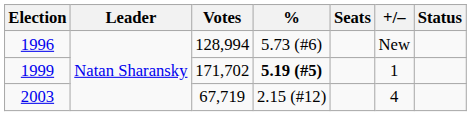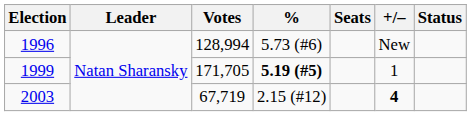 <table class=wikitable style=text-align:center>
 <tr>
 <th>Election</th>
 <th>Leader</th>
 <th>Votes</th>
 <th>%</th>
 <th>Seats</th>
 <th>+/–</th>
 <th>Status</th>
 </tr>
 <tr>
 <td><a href='#'>1996</a></td>
 <td align=left rowspan=3><a href='#'>Natan Sharansky</a></td>
 <td>128,994</td>
 <td>5.73 (#6)</td>
 <td></td>
 <td>New</td>
 <td></td>
 </tr>
 <tr>
 <td><a href='#'>1999</a></td>
-<td>171,702</td>
+<td>171,705</td>
 <td><strong>5.19 (#5)</strong></td>
 <td></td>
 <td> 1</td>
 <td></td>
 </tr>
 <tr>
 <td><a href='#'>2003</a></td>
 <td>67,719</td>
 <td>2.15 (#12)</td>
 <td></td>
-<td> 4</td>
+<td><strong> 4</strong></td>
 <td></td>
 </tr>
 </table>
